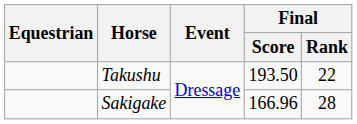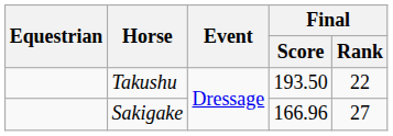 <table class="wikitable sortable" style="text-align:center">
 <tr>
 <th rowspan=2>Equestrian</th>
 <th rowspan=2>Horse</th>
 <th rowspan=2>Event</th>
 <th colspan=2>Final</th>
 </tr>
 <tr>
 <th>Score</th>
 <th>Rank</th>
 </tr>
 <tr>
 <td align=left></td>
 <td align=left><em>Takushu</em></td>
 <td align=left rowspan=2><a href='#'>Dressage</a></td>
 <td>193.50</td>
 <td>22</td>
 </tr>
 <tr>
 <td align=left></td>
 <td align=left><em>Sakigake</em></td>
 <td>166.96</td>
-<td>28</td>
+<td>27</td>
 </tr>
 </table>
